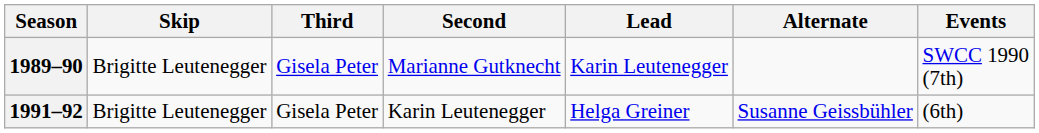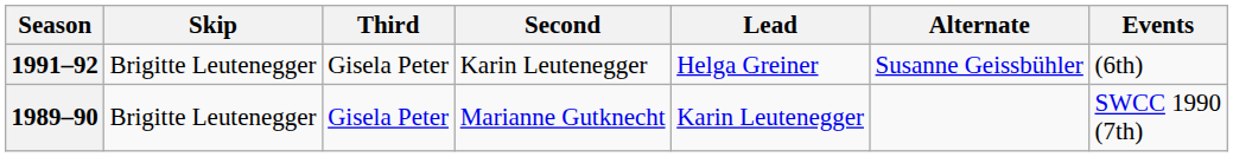 <table class="wikitable">
 <tr>
 <th scope="col">Season</th>
 <th scope="col">Skip</th>
 <th scope="col">Third</th>
 <th scope="col">Second</th>
 <th scope="col">Lead</th>
 <th scope="col">Alternate</th>
 <th scope="col">Events</th>
 </tr>
 <tr>
+<th scope="row">1991–92</th>
+<td>Brigitte Leutenegger</td>
+<td>Gisela Peter</td>
+<td>Karin Leutenegger</td>
+<td><a href='#'>Helga Greiner</a></td>
+<td><a href='#'>Susanne Geissbühler</a></td>
+<td> (6th)</td>
+</tr>
+<tr>
 <th scope="row">1989–90</th>
 <td>Brigitte Leutenegger</td>
 <td><a href='#'>Gisela Peter</a></td>
 <td><a href='#'>Marianne Gutknecht</a></td>
 <td><a href='#'>Karin Leutenegger</a></td>
 <td></td>
 <td><a href='#'>SWCC</a> 1990 <br> (7th)</td>
 </tr>
-<tr>
-<th scope="row">1991–92</th>
-<td>Brigitte Leutenegger</td>
-<td>Gisela Peter</td>
-<td>Karin Leutenegger</td>
-<td><a href='#'>Helga Greiner</a></td>
-<td><a href='#'>Susanne Geissbühler</a></td>
-<td> (6th)</td>
-</tr>
 </table>
